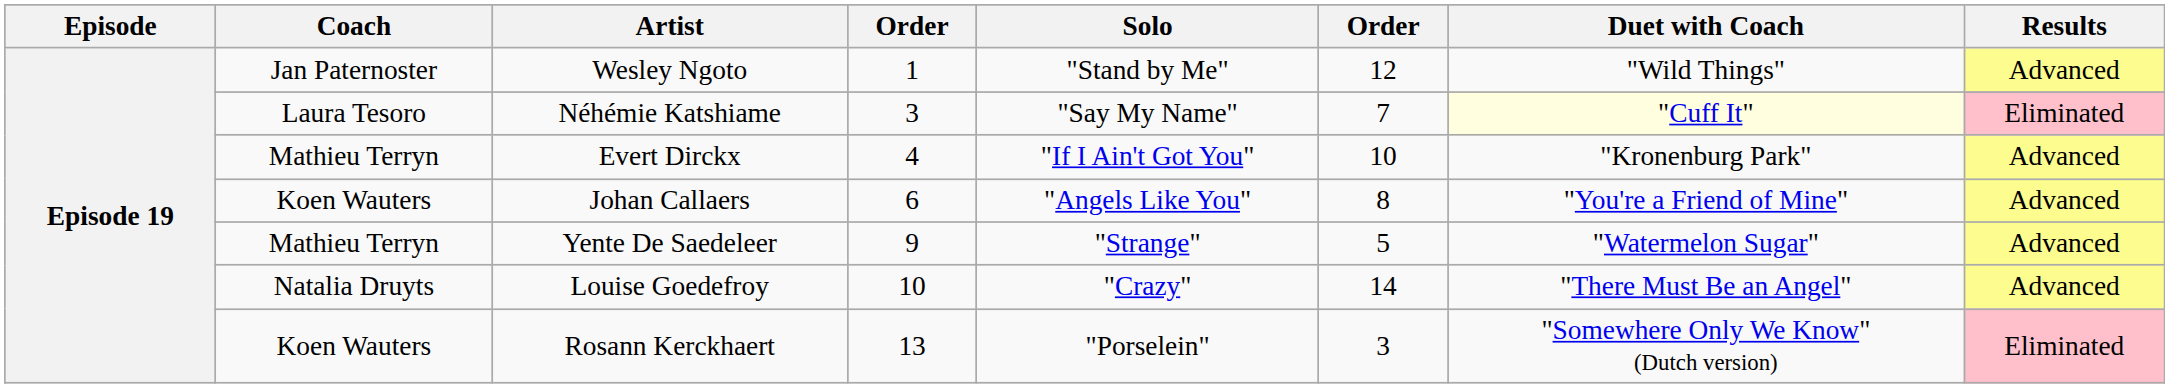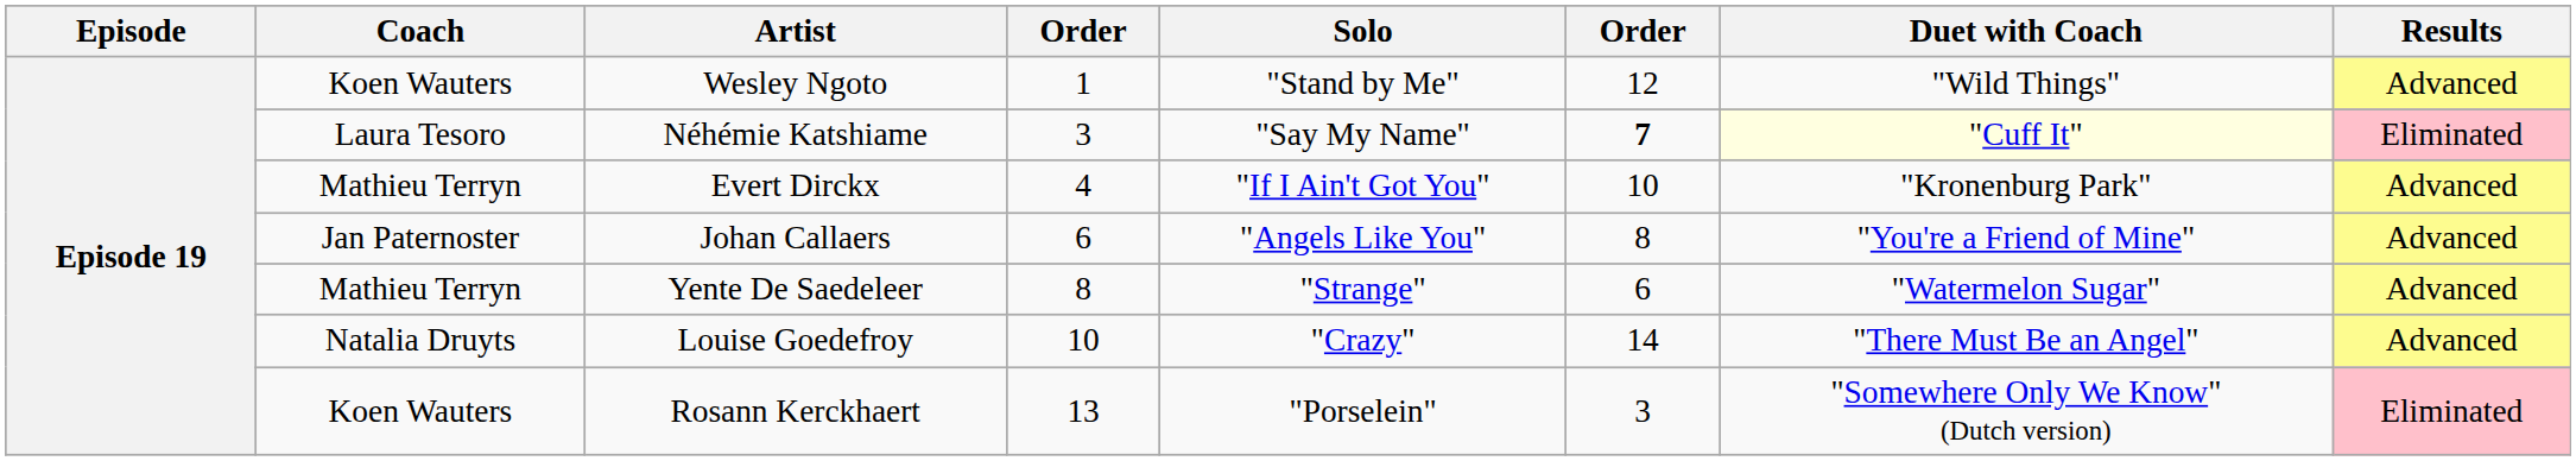 <table class="wikitable" style="text-align:center; width:100%">
 <tr>
 <th>Episode</th>
 <th>Coach</th>
 <th>Artist</th>
 <th>Order</th>
 <th>Solo</th>
 <th>Order</th>
 <th>Duet with Coach</th>
 <th>Results</th>
 </tr>
 <tr>
 <th rowspan="7">Episode 19<br></th>
-<td>Jan Paternoster</td>
+<td>Koen Wauters</td>
 <td>Wesley Ngoto</td>
 <td>1</td>
 <td>"Stand by Me"</td>
 <td>12</td>
 <td>"Wild Things"</td>
 <td style="background:#fdfc8f">Advanced</td>
 </tr>
 <tr>
 <td>Laura Tesoro</td>
 <td>Néhémie Katshiame</td>
 <td>3</td>
 <td>"Say My Name"</td>
-<td>7</td>
+<td><strong>7</strong></td>
 <td style="background: lightyellow;">"<a href='#'>Cuff It</a>"</td>
 <td style="background: pink">Eliminated</td>
 </tr>
 <tr>
 <td>Mathieu Terryn</td>
 <td>Evert Dirckx</td>
 <td>4</td>
 <td>"<a href='#'>If I Ain't Got You</a>"</td>
 <td>10</td>
 <td>"Kronenburg Park"</td>
 <td style="background:#fdfc8f">Advanced</td>
 </tr>
 <tr>
-<td>Koen Wauters</td>
+<td>Jan Paternoster</td>
 <td>Johan Callaers</td>
 <td>6</td>
 <td>"<a href='#'>Angels Like You</a>"</td>
 <td>8</td>
 <td>"<a href='#'>You're a Friend of Mine</a>"</td>
 <td style="background:#fdfc8f">Advanced</td>
 </tr>
 <tr>
 <td>Mathieu Terryn</td>
 <td>Yente De Saedeleer</td>
-<td>9</td>
+<td>8</td>
 <td>"<a href='#'>Strange</a>"</td>
-<td>5</td>
+<td>6</td>
 <td>"<a href='#'>Watermelon Sugar</a>"</td>
 <td style="background:#fdfc8f">Advanced</td>
 </tr>
 <tr>
 <td>Natalia Druyts</td>
 <td>Louise Goedefroy</td>
 <td>10</td>
 <td>"<a href='#'>Crazy</a>"</td>
 <td>14</td>
 <td>"<a href='#'>There Must Be an Angel</a>"</td>
 <td style="background:#fdfc8f">Advanced</td>
 </tr>
 <tr>
 <td>Koen Wauters</td>
 <td>Rosann Kerckhaert</td>
 <td>13</td>
 <td>"Porselein"</td>
 <td>3</td>
 <td>"<a href='#'>Somewhere Only We Know</a>"<br><small>(Dutch version)</small></td>
 <td style="background: pink">Eliminated</td>
 </tr>
 </table>
